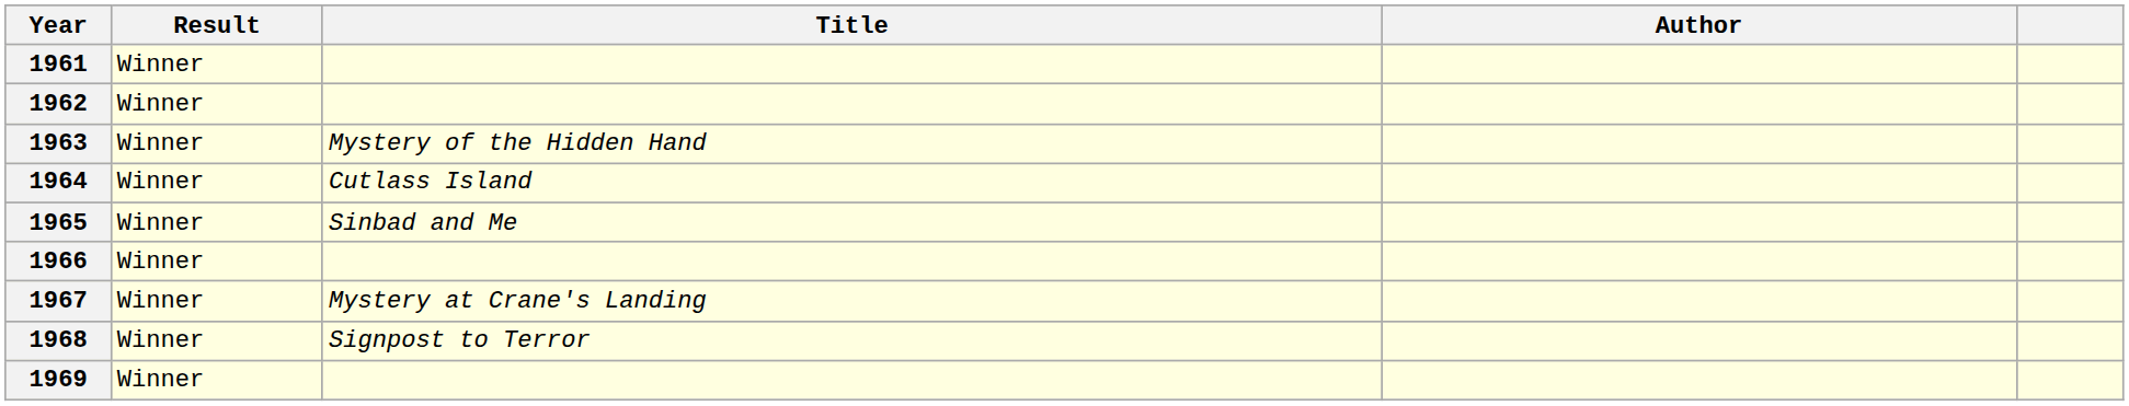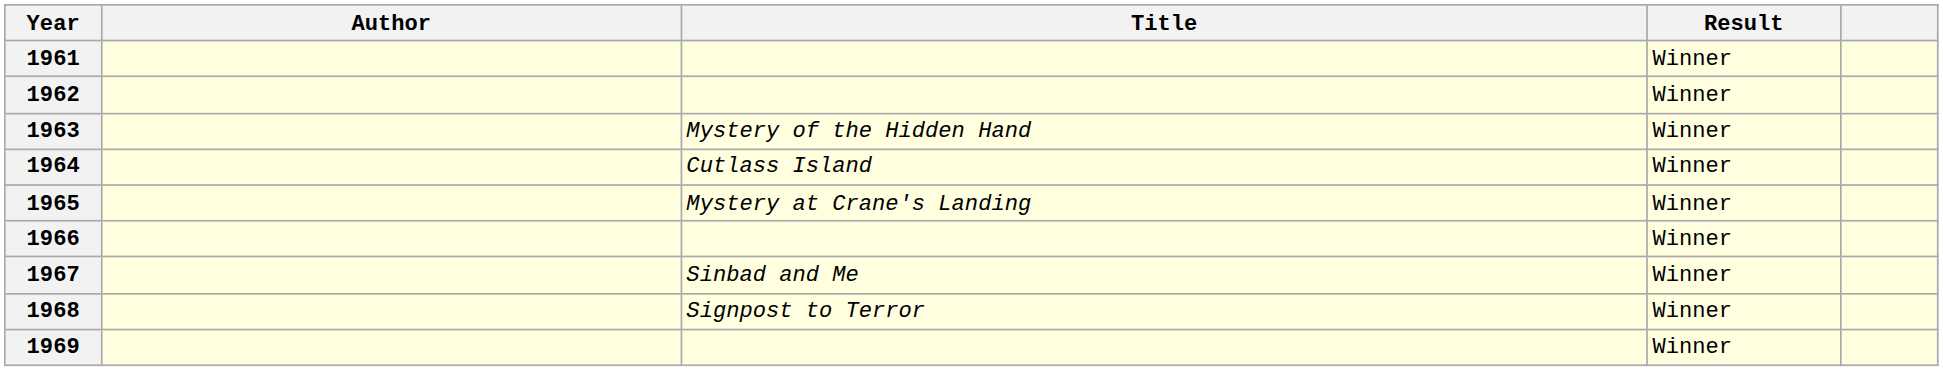 <table class="wikitable sortable mw-collapsible" style="width:90%">
 <tr>
 <th scope="col" width="5%">Year</th>
+<th scope="col" width="30%">Author</th>
+<th scope="col" width="50%">Title</th>
 <th scope="col" width="10%">Result</th>
-<th scope="col" width="50%">Title</th>
-<th scope="col" width="30%">Author</th>
 <th scope="col" width="5%"></th>
 </tr>
 <tr style="background:lightyellow;">
 <th>1961</th>
+<td></td>
+<td><em></em></td>
 <td>Winner</td>
-<td><em></em></td>
-<td></td>
 <td></td>
 </tr>
 <tr style="background:lightyellow;">
 <th>1962</th>
+<td></td>
+<td><em></em></td>
 <td>Winner</td>
-<td><em></em></td>
-<td></td>
 <td></td>
 </tr>
 <tr style="background:lightyellow;">
 <th>1963</th>
+<td></td>
+<td><em>Mystery of the Hidden Hand</em></td>
 <td>Winner</td>
-<td><em>Mystery of the Hidden Hand</em></td>
-<td></td>
 <td></td>
 </tr>
 <tr style="background:lightyellow;">
 <th>1964</th>
+<td></td>
+<td><em>Cutlass Island</em></td>
 <td>Winner</td>
-<td><em>Cutlass Island</em></td>
-<td></td>
 <td></td>
 </tr>
 <tr style="background:lightyellow;">
 <th>1965</th>
+<td></td>
+<td><em>Mystery at Crane's Landing</em></td>
 <td>Winner</td>
-<td><em>Sinbad and Me</em></td>
-<td></td>
 <td></td>
 </tr>
 <tr style="background:lightyellow;">
 <th>1966</th>
+<td></td>
+<td><em></em></td>
 <td>Winner</td>
-<td><em></em></td>
-<td></td>
 <td></td>
 </tr>
 <tr style="background:lightyellow;">
 <th>1967</th>
+<td></td>
+<td><em>Sinbad and Me</em></td>
 <td>Winner</td>
-<td><em>Mystery at Crane's Landing</em></td>
-<td></td>
 <td></td>
 </tr>
 <tr style="background:lightyellow;">
 <th>1968</th>
+<td></td>
+<td><em>Signpost to Terror</em></td>
 <td>Winner</td>
-<td><em>Signpost to Terror</em></td>
-<td></td>
 <td></td>
 </tr>
 <tr style="background:lightyellow;">
 <th>1969</th>
+<td></td>
+<td><em></em></td>
 <td>Winner</td>
-<td><em></em></td>
-<td></td>
 <td></td>
 </tr>
 </table>
